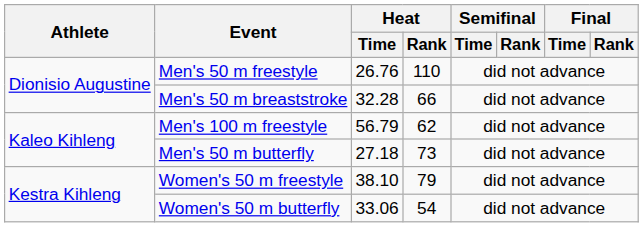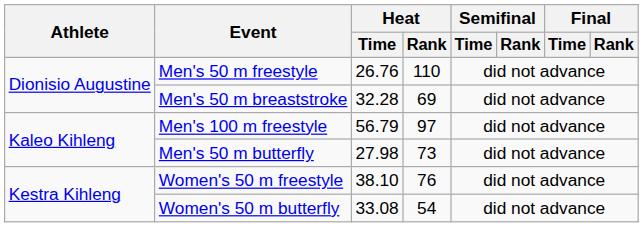 <table class=wikitable style="font-size:90%">
 <tr>
 <th rowspan="2">Athlete</th>
 <th rowspan="2">Event</th>
 <th colspan="2">Heat</th>
 <th colspan="2">Semifinal</th>
 <th colspan="2">Final</th>
 </tr>
 <tr style="font-size:95%">
 <th>Time</th>
 <th>Rank</th>
 <th>Time</th>
 <th>Rank</th>
 <th>Time</th>
 <th>Rank</th>
 </tr>
 <tr align=center>
 <td align=left rowspan=2><a href='#'>Dionisio Augustine</a></td>
 <td align=left><a href='#'>Men's 50 m freestyle</a></td>
 <td>26.76</td>
 <td>110</td>
 <td colspan=4>did not advance</td>
 </tr>
 <tr align=center>
 <td align=left><a href='#'>Men's 50 m breaststroke</a></td>
 <td>32.28</td>
-<td>66</td>
+<td>69</td>
 <td colspan=4>did not advance</td>
 </tr>
 <tr align=center>
 <td align=left rowspan=2><a href='#'>Kaleo Kihleng</a></td>
 <td align=left><a href='#'>Men's 100 m freestyle</a></td>
 <td>56.79</td>
-<td>62</td>
+<td>97</td>
 <td colspan=4>did not advance</td>
 </tr>
 <tr align=center>
 <td align=left><a href='#'>Men's 50 m butterfly</a></td>
-<td>27.18</td>
+<td>27.98</td>
 <td>73</td>
 <td colspan=4>did not advance</td>
 </tr>
 <tr align=center>
 <td align=left rowspan=2><a href='#'>Kestra Kihleng</a></td>
 <td align=left><a href='#'>Women's 50 m freestyle</a></td>
 <td>38.10</td>
-<td>79</td>
+<td>76</td>
 <td colspan=4>did not advance</td>
 </tr>
 <tr align=center>
 <td align=left><a href='#'>Women's 50 m butterfly</a></td>
-<td>33.06</td>
+<td>33.08</td>
 <td>54</td>
 <td colspan=4>did not advance</td>
 </tr>
 </table>
